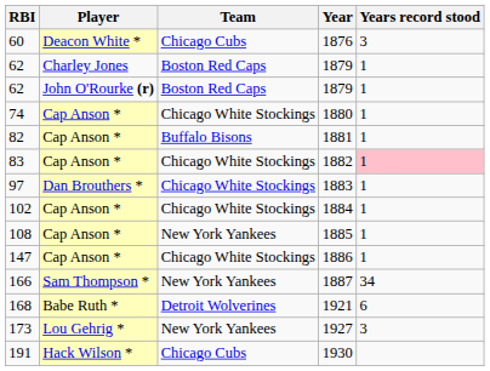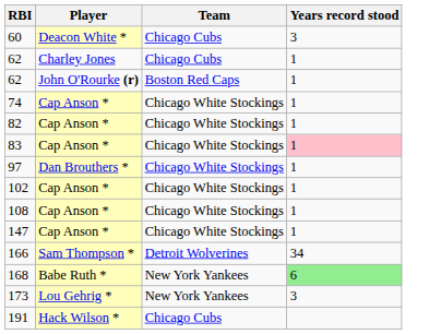 <table class="wikitable">
 <tr>
 <th>RBI</th>
 <th>Player</th>
 <th>Team</th>
-<th>Year</th>
 <th>Years record stood</th>
 </tr>
 <tr>
 <td>60</td>
 <td style="background-color:#ffffbb"><a href='#'>Deacon White</a> *</td>
 <td><a href='#'>Chicago Cubs</a></td>
-<td>1876</td>
 <td>3</td>
 </tr>
 <tr>
 <td>62</td>
 <td><a href='#'>Charley Jones</a></td>
-<td><a href='#'>Boston Red Caps</a></td>
-<td>1879</td>
+<td><a href='#'>Chicago Cubs</a></td>
 <td>1</td>
 </tr>
 <tr>
 <td>62</td>
 <td><a href='#'>John O'Rourke</a> <strong>(r)</strong></td>
 <td><a href='#'>Boston Red Caps</a></td>
-<td>1879</td>
 <td>1</td>
 </tr>
 <tr>
 <td>74</td>
 <td style="background-color:#ffffbb"><a href='#'>Cap Anson</a> *</td>
 <td>Chicago White Stockings</td>
-<td>1880</td>
 <td>1</td>
 </tr>
 <tr>
 <td>82</td>
 <td style="background-color:#ffffbb">Cap Anson *</td>
-<td><a href='#'>Buffalo Bisons</a></td>
-<td>1881</td>
+<td>Chicago White Stockings</td>
 <td>1</td>
 </tr>
 <tr>
 <td>83</td>
 <td style="background-color:#ffffbb">Cap Anson *</td>
 <td>Chicago White Stockings</td>
-<td>1882</td>
 <td style="background: pink;">1</td>
 </tr>
 <tr>
 <td>97</td>
 <td style="background-color:#ffffbb"><a href='#'>Dan Brouthers</a> *</td>
 <td><a href='#'>Chicago White Stockings</a></td>
-<td>1883</td>
 <td>1</td>
 </tr>
 <tr>
 <td>102</td>
 <td style="background-color:#ffffbb">Cap Anson *</td>
 <td>Chicago White Stockings</td>
-<td>1884</td>
 <td>1</td>
 </tr>
 <tr>
 <td>108</td>
 <td style="background-color:#ffffbb">Cap Anson *</td>
-<td>New York Yankees</td>
-<td>1885</td>
+<td>Chicago White Stockings</td>
 <td>1</td>
 </tr>
 <tr>
 <td>147</td>
 <td style="background-color:#ffffbb">Cap Anson *</td>
 <td>Chicago White Stockings</td>
-<td>1886</td>
 <td>1</td>
 </tr>
 <tr>
 <td>166</td>
 <td style="background-color:#ffffbb"><a href='#'>Sam Thompson</a> *</td>
-<td>New York Yankees</td>
-<td>1887</td>
+<td><a href='#'>Detroit Wolverines</a></td>
 <td>34</td>
 </tr>
 <tr>
 <td>168</td>
 <td style="background-color:#ffffbb">Babe Ruth *</td>
-<td><a href='#'>Detroit Wolverines</a></td>
-<td>1921</td>
-<td>6</td>
+<td>New York Yankees</td>
+<td style="background: lightgreen;">6</td>
 </tr>
 <tr>
 <td>173</td>
 <td style="background-color:#ffffbb"><a href='#'>Lou Gehrig</a> *</td>
 <td>New York Yankees</td>
-<td>1927</td>
 <td>3</td>
 </tr>
 <tr>
 <td>191</td>
 <td style="background-color:#ffffbb"><a href='#'>Hack Wilson</a> *</td>
 <td><a href='#'>Chicago Cubs</a></td>
-<td>1930</td>
 <td><strong></strong></td>
 </tr>
 </table>
